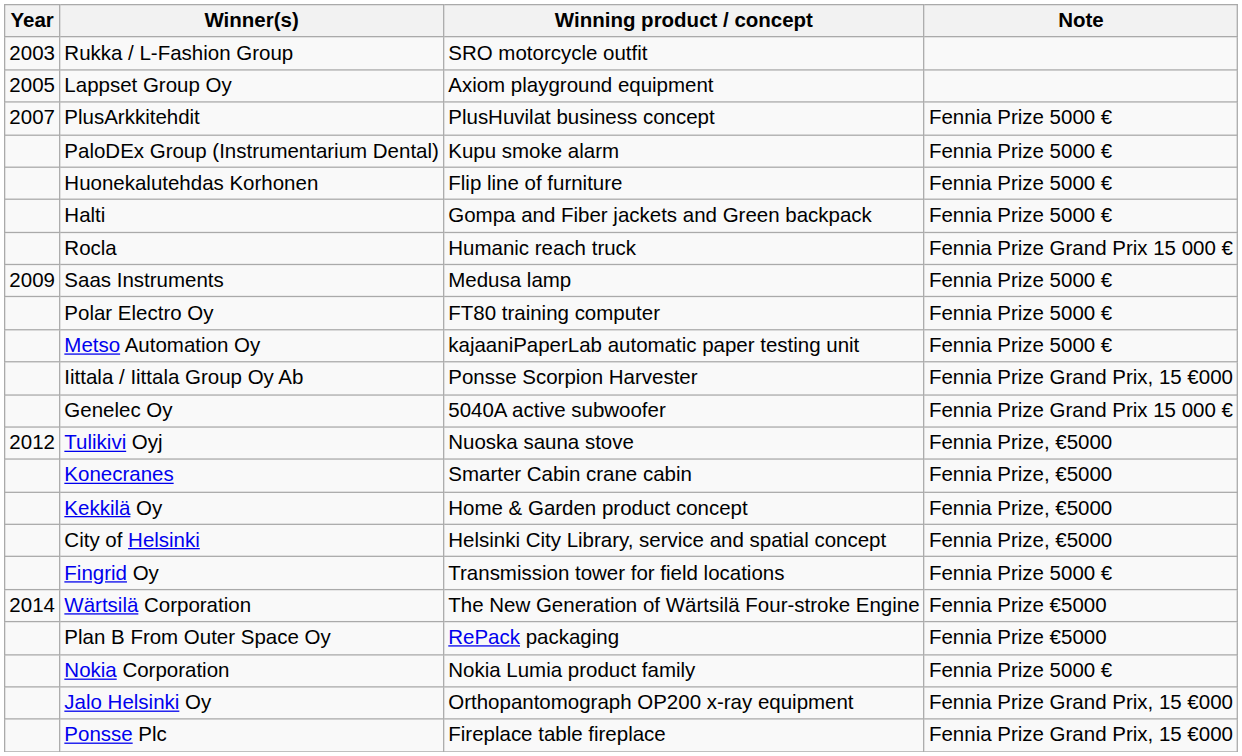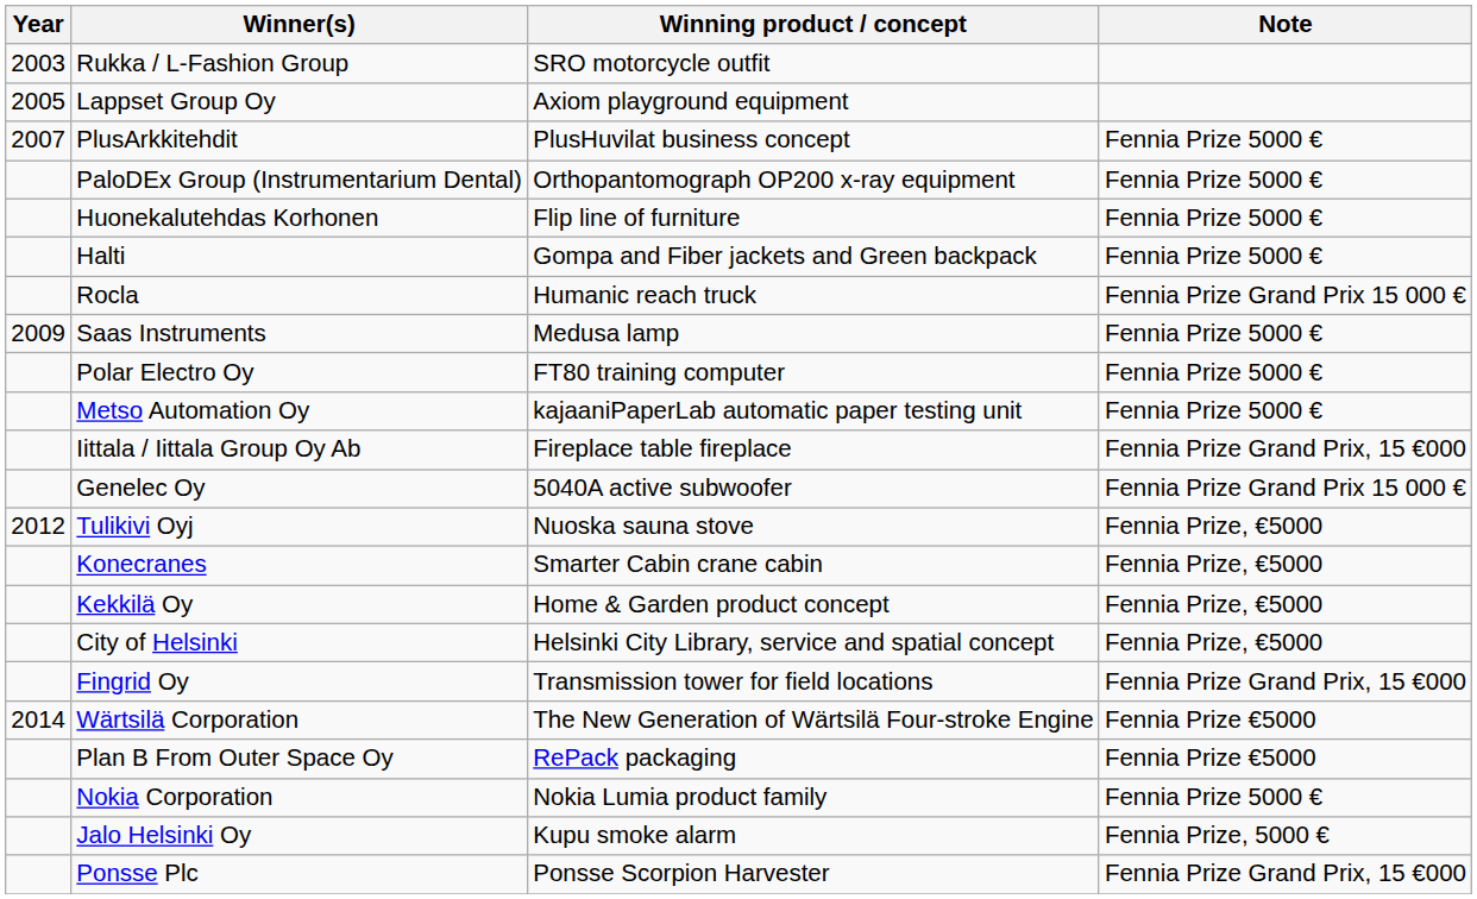 <table class="wikitable">
 <tr>
 <th>Year</th>
 <th>Winner(s)</th>
 <th>Winning product / concept</th>
 <th>Note</th>
 </tr>
 <tr>
 <td>2003</td>
 <td>Rukka / L-Fashion Group</td>
 <td>SRO motorcycle outfit</td>
 <td></td>
 </tr>
 <tr>
 <td>2005</td>
 <td>Lappset Group Oy</td>
 <td>Axiom playground equipment</td>
 <td></td>
 </tr>
 <tr>
 <td>2007</td>
 <td>PlusArkkitehdit</td>
 <td>PlusHuvilat business concept</td>
 <td>Fennia Prize 5000 €</td>
 </tr>
 <tr>
 <td></td>
 <td>PaloDEx Group (Instrumentarium Dental)</td>
-<td>Kupu smoke alarm</td>
+<td>Orthopantomograph OP200 x-ray equipment</td>
 <td>Fennia Prize 5000 €</td>
 </tr>
 <tr>
 <td></td>
 <td>Huonekalutehdas Korhonen</td>
 <td>Flip line of furniture</td>
 <td>Fennia Prize 5000 €</td>
 </tr>
 <tr>
 <td></td>
 <td>Halti</td>
 <td>Gompa and Fiber jackets and Green backpack</td>
 <td>Fennia Prize 5000 €</td>
 </tr>
 <tr>
 <td></td>
 <td>Rocla</td>
 <td>Humanic reach truck</td>
 <td>Fennia Prize Grand Prix 15 000 €</td>
 </tr>
 <tr>
 <td>2009</td>
 <td>Saas Instruments</td>
 <td>Medusa lamp</td>
 <td>Fennia Prize 5000 €</td>
 </tr>
 <tr>
 <td></td>
 <td>Polar Electro Oy</td>
 <td>FT80 training computer</td>
 <td>Fennia Prize 5000 €</td>
 </tr>
 <tr>
 <td></td>
 <td><a href='#'>Metso</a> Automation Oy</td>
 <td>kajaaniPaperLab automatic paper testing unit</td>
 <td>Fennia Prize 5000 €</td>
 </tr>
 <tr>
 <td></td>
 <td>Iittala / Iittala Group Oy Ab</td>
-<td>Ponsse Scorpion Harvester</td>
+<td>Fireplace table fireplace</td>
 <td>Fennia Prize Grand Prix, 15 €000</td>
 </tr>
 <tr>
 <td></td>
 <td>Genelec Oy</td>
 <td>5040A active subwoofer</td>
 <td>Fennia Prize Grand Prix 15 000 €</td>
 </tr>
 <tr>
 <td>2012</td>
 <td><a href='#'>Tulikivi</a> Oyj</td>
 <td>Nuoska sauna stove</td>
 <td>Fennia Prize, €5000</td>
 </tr>
 <tr>
 <td></td>
 <td><a href='#'>Konecranes</a></td>
 <td>Smarter Cabin crane cabin</td>
 <td>Fennia Prize, €5000</td>
 </tr>
 <tr>
 <td></td>
 <td><a href='#'>Kekkilä</a> Oy</td>
 <td>Home & Garden product concept</td>
 <td>Fennia Prize, €5000</td>
 </tr>
 <tr>
 <td></td>
 <td>City of <a href='#'>Helsinki</a></td>
 <td>Helsinki City Library, service and spatial concept</td>
 <td>Fennia Prize, €5000</td>
 </tr>
 <tr>
 <td></td>
 <td><a href='#'>Fingrid</a> Oy</td>
 <td>Transmission tower for field locations</td>
-<td>Fennia Prize 5000 €</td>
+<td>Fennia Prize Grand Prix, 15 €000</td>
 </tr>
 <tr>
 <td>2014</td>
 <td><a href='#'>Wärtsilä</a> Corporation</td>
 <td>The New Generation of Wärtsilä Four-stroke Engine</td>
 <td>Fennia Prize €5000</td>
 </tr>
 <tr>
 <td></td>
 <td>Plan B From Outer Space Oy</td>
 <td><a href='#'>RePack</a> packaging</td>
 <td>Fennia Prize €5000</td>
 </tr>
 <tr>
 <td></td>
 <td><a href='#'>Nokia</a> Corporation</td>
 <td>Nokia Lumia product family</td>
 <td>Fennia Prize 5000 €</td>
 </tr>
 <tr>
 <td></td>
 <td><a href='#'>Jalo Helsinki</a> Oy</td>
-<td>Orthopantomograph OP200 x-ray equipment</td>
-<td>Fennia Prize Grand Prix, 15 €000</td>
+<td>Kupu smoke alarm</td>
+<td>Fennia Prize, 5000 €</td>
 </tr>
 <tr>
 <td></td>
 <td><a href='#'>Ponsse</a> Plc</td>
-<td>Fireplace table fireplace</td>
+<td>Ponsse Scorpion Harvester</td>
 <td>Fennia Prize Grand Prix, 15 €000</td>
 </tr>
 <tr>
 </tr>
 </table>
